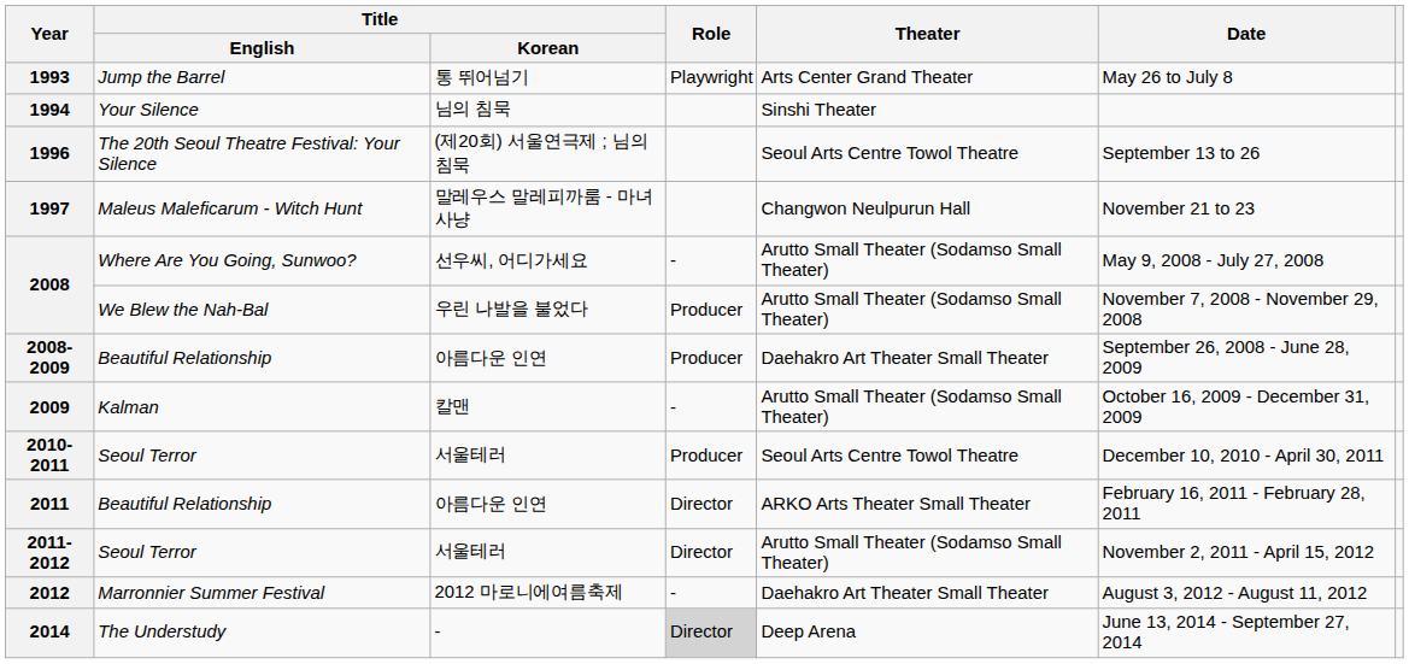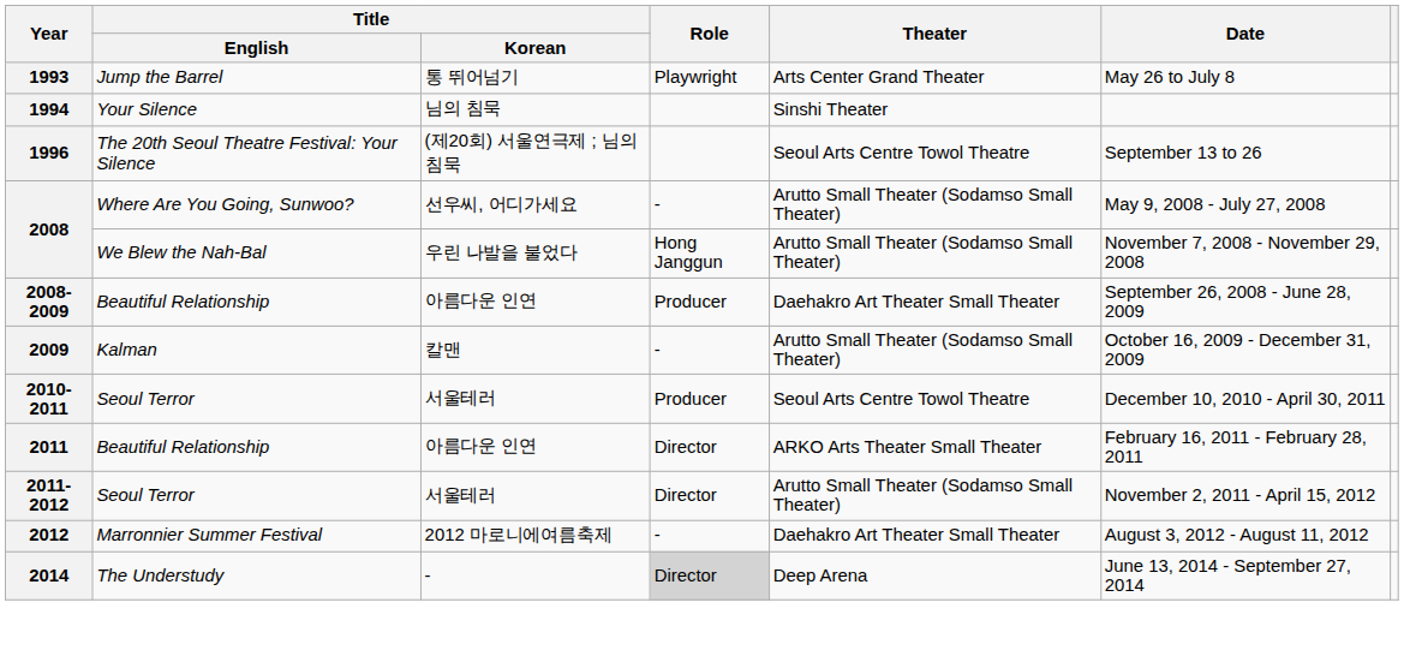 <table class="wikitable sortable plainrowheaders">
 <tr>
 <th rowspan="2" scope="col">Year</th>
 <th colspan="2" scope="col">Title</th>
 <th rowspan="2" scope="col">Role</th>
 <th rowspan="2" scope="col">Theater</th>
 <th rowspan="2" scope="col" class="sortable">Date</th>
 <th rowspan="2" scope="col" class="unsortable"></th>
 </tr>
 <tr>
 <th>English</th>
 <th>Korean</th>
 </tr>
 <tr>
 <th scope="row">1993</th>
 <td><em>Jump the Barrel</em></td>
 <td>통 뛰어넘기</td>
 <td>Playwright</td>
 <td>Arts Center Grand Theater</td>
 <td>May 26 to July 8</td>
 <td></td>
 </tr>
 <tr>
 <th scope="row">1994</th>
 <td><em>Your Silence</em></td>
 <td>님의 침묵</td>
 <td></td>
 <td>Sinshi Theater</td>
 <td></td>
 <td></td>
 </tr>
 <tr>
 <th scope="row">1996</th>
 <td><em>The 20th Seoul Theatre Festival: Your Silence</em></td>
 <td>(제20회) 서울연극제 ; 님의 침묵</td>
 <td></td>
 <td>Seoul Arts Centre  Towol Theatre</td>
 <td>September 13 to 26</td>
 <td></td>
 </tr>
 <tr>
-<th scope="row">1997</th>
-<td><em>Maleus Maleficarum - Witch Hunt</em></td>
-<td>말레우스 말레피까룸 - 마녀사냥</td>
-<td></td>
-<td>Changwon Neulpurun Hall</td>
-<td>November 21 to 23</td>
-<td></td>
-</tr>
-<tr>
 <th rowspan="2" scope="row">2008</th>
 <td><em>Where Are You Going, Sunwoo?</em></td>
 <td>선우씨, 어디가세요</td>
 <td>-</td>
 <td>Arutto Small Theater (Sodamso Small Theater)</td>
 <td>May 9, 2008 - July 27, 2008</td>
 <td></td>
 </tr>
 <tr>
 <td><em>We Blew the Nah-Bal</em></td>
 <td>우린 나발을 불었다</td>
-<td>Producer</td>
+<td>Hong Janggun</td>
 <td>Arutto Small Theater (Sodamso Small Theater)</td>
 <td>November 7, 2008 - November 29, 2008</td>
 <td></td>
 </tr>
 <tr>
 <th scope="row">2008-2009</th>
 <td><em>Beautiful Relationship</em></td>
 <td>아름다운 인연</td>
 <td>Producer</td>
 <td>Daehakro Art Theater Small Theater</td>
 <td>September 26, 2008 - June 28, 2009</td>
 <td></td>
 </tr>
 <tr>
 <th scope="row">2009</th>
 <td><em>Kalman</em></td>
 <td>칼맨</td>
 <td>-</td>
 <td>Arutto Small Theater (Sodamso Small Theater)</td>
 <td>October 16, 2009 - December 31, 2009</td>
 <td></td>
 </tr>
 <tr>
 <th scope="row">2010-2011</th>
 <td><em>Seoul Terror</em></td>
 <td>서울테러</td>
 <td>Producer</td>
 <td>Seoul Arts Centre  Towol Theatre</td>
 <td>December 10, 2010 - April 30, 2011</td>
 <td></td>
 </tr>
 <tr>
 <th scope="row">2011</th>
 <td><em>Beautiful Relationship</em></td>
 <td>아름다운 인연</td>
 <td>Director</td>
 <td>ARKO Arts Theater Small Theater</td>
 <td>February 16, 2011 - February 28, 2011</td>
 <td></td>
 </tr>
 <tr>
 <th scope="row">2011-2012</th>
 <td><em>Seoul Terror</em></td>
 <td>서울테러</td>
 <td>Director</td>
 <td>Arutto Small Theater (Sodamso Small Theater)</td>
 <td>November 2, 2011 - April 15, 2012</td>
 <td></td>
 </tr>
 <tr>
 <th scope="row">2012</th>
 <td><em>Marronnier Summer Festival</em></td>
 <td>2012 마로니에여름축제</td>
 <td>-</td>
 <td>Daehakro Art Theater Small Theater</td>
 <td>August 3, 2012 - August 11, 2012</td>
 <td></td>
 </tr>
 <tr>
 <th scope="row">2014</th>
 <td><em>The Understudy</em></td>
 <td>-</td>
 <td style="background: lightgrey;">Director</td>
 <td>Deep Arena</td>
 <td>June 13, 2014 - September 27, 2014</td>
 <td></td>
 </tr>
 </table>
